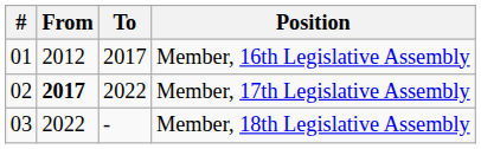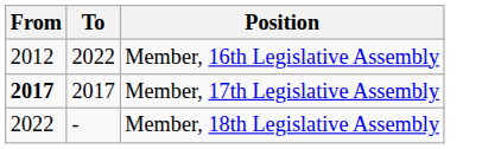 <table class="wikitable sortable">
 <tr>
-<th>#</th>
 <th>From</th>
 <th>To</th>
 <th>Position</th>
 </tr>
 <tr>
-<td>01</td>
 <td>2012</td>
-<td>2017</td>
+<td>2022</td>
 <td>Member, <a href='#'>16th Legislative Assembly</a></td>
 </tr>
 <tr>
-<td>02</td>
 <td><strong>2017</strong></td>
-<td>2022</td>
+<td>2017</td>
 <td>Member, <a href='#'>17th Legislative Assembly</a></td>
 </tr>
 <tr>
-<td>03</td>
 <td>2022</td>
 <td>-</td>
 <td>Member, <a href='#'>18th Legislative Assembly</a></td>
 </tr>
 </table>
